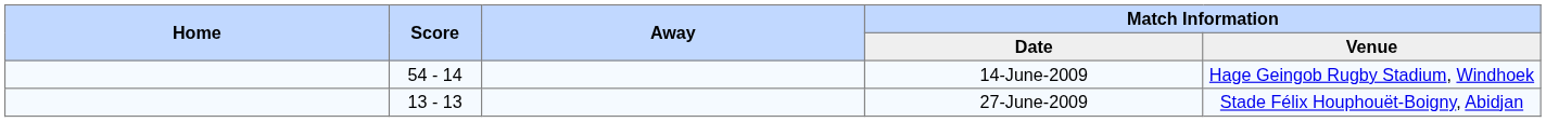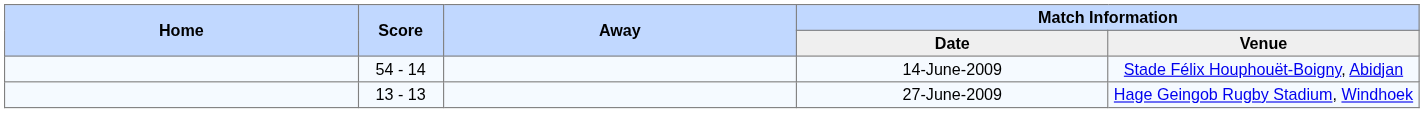 <table border=1 style="border-collapse:collapse; font-size:90%; text-align:center;" cellpadding=3 cellspacing=0 width=100%>
 <tr bgcolor=#C1D8FF>
 <th rowspan=2 width=25%>Home</th>
 <th rowspan=2 width=6%>Score</th>
 <th rowspan=2 width=25%>Away</th>
 <th colspan=6>Match Information</th>
 </tr>
 <tr bgcolor=#EFEFEF>
 <th width=22%>Date</th>
 <th width=22%>Venue</th>
 </tr>
 <tr bgcolor=#F5FAFF>
 <td align="right"></td>
 <td>54 - 14</td>
 <td align="left"></td>
 <td>14-June-2009</td>
-<td><a href='#'>Hage Geingob Rugby Stadium</a>, <a href='#'>Windhoek</a></td>
+<td><a href='#'>Stade Félix Houphouët-Boigny</a>, <a href='#'>Abidjan</a></td>
 </tr>
 <tr bgcolor=#F5FAFF>
 <td align="right"><strong></strong></td>
 <td>13 - 13</td>
 <td align="left"></td>
 <td>27-June-2009</td>
-<td><a href='#'>Stade Félix Houphouët-Boigny</a>, <a href='#'>Abidjan</a></td>
+<td><a href='#'>Hage Geingob Rugby Stadium</a>, <a href='#'>Windhoek</a></td>
 </tr>
 </table>
